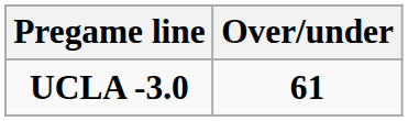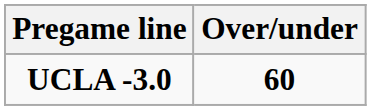 <table class="wikitable">
 <tr align="center">
 <th style=>Pregame line</th>
 <th style=>Over/under</th>
 </tr>
 <tr align="center">
 <td><strong>UCLA -3.0</strong></td>
-<td><strong>61</strong></td>
+<td><strong>60</strong></td>
 </tr>
 </table>
